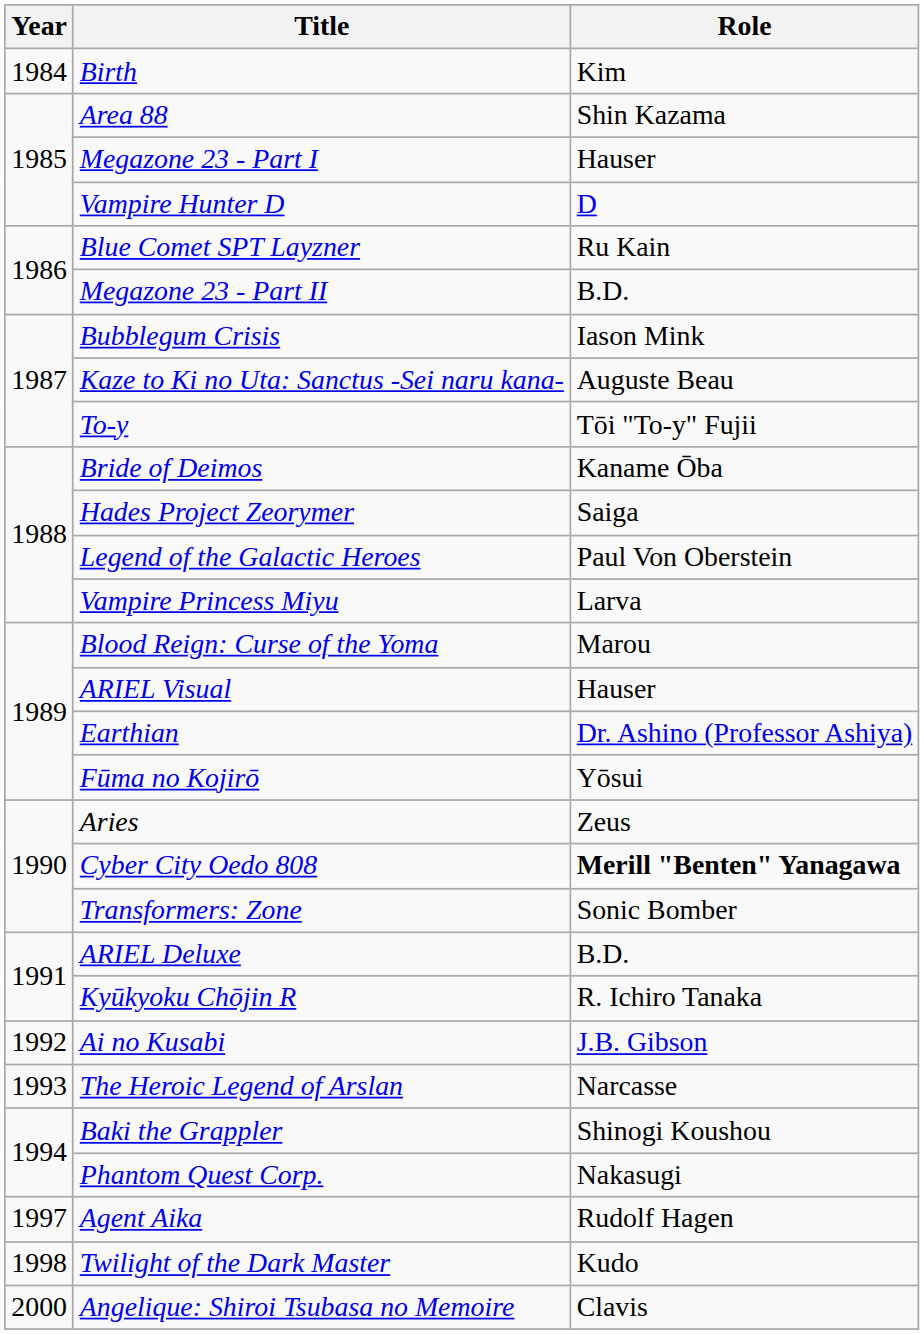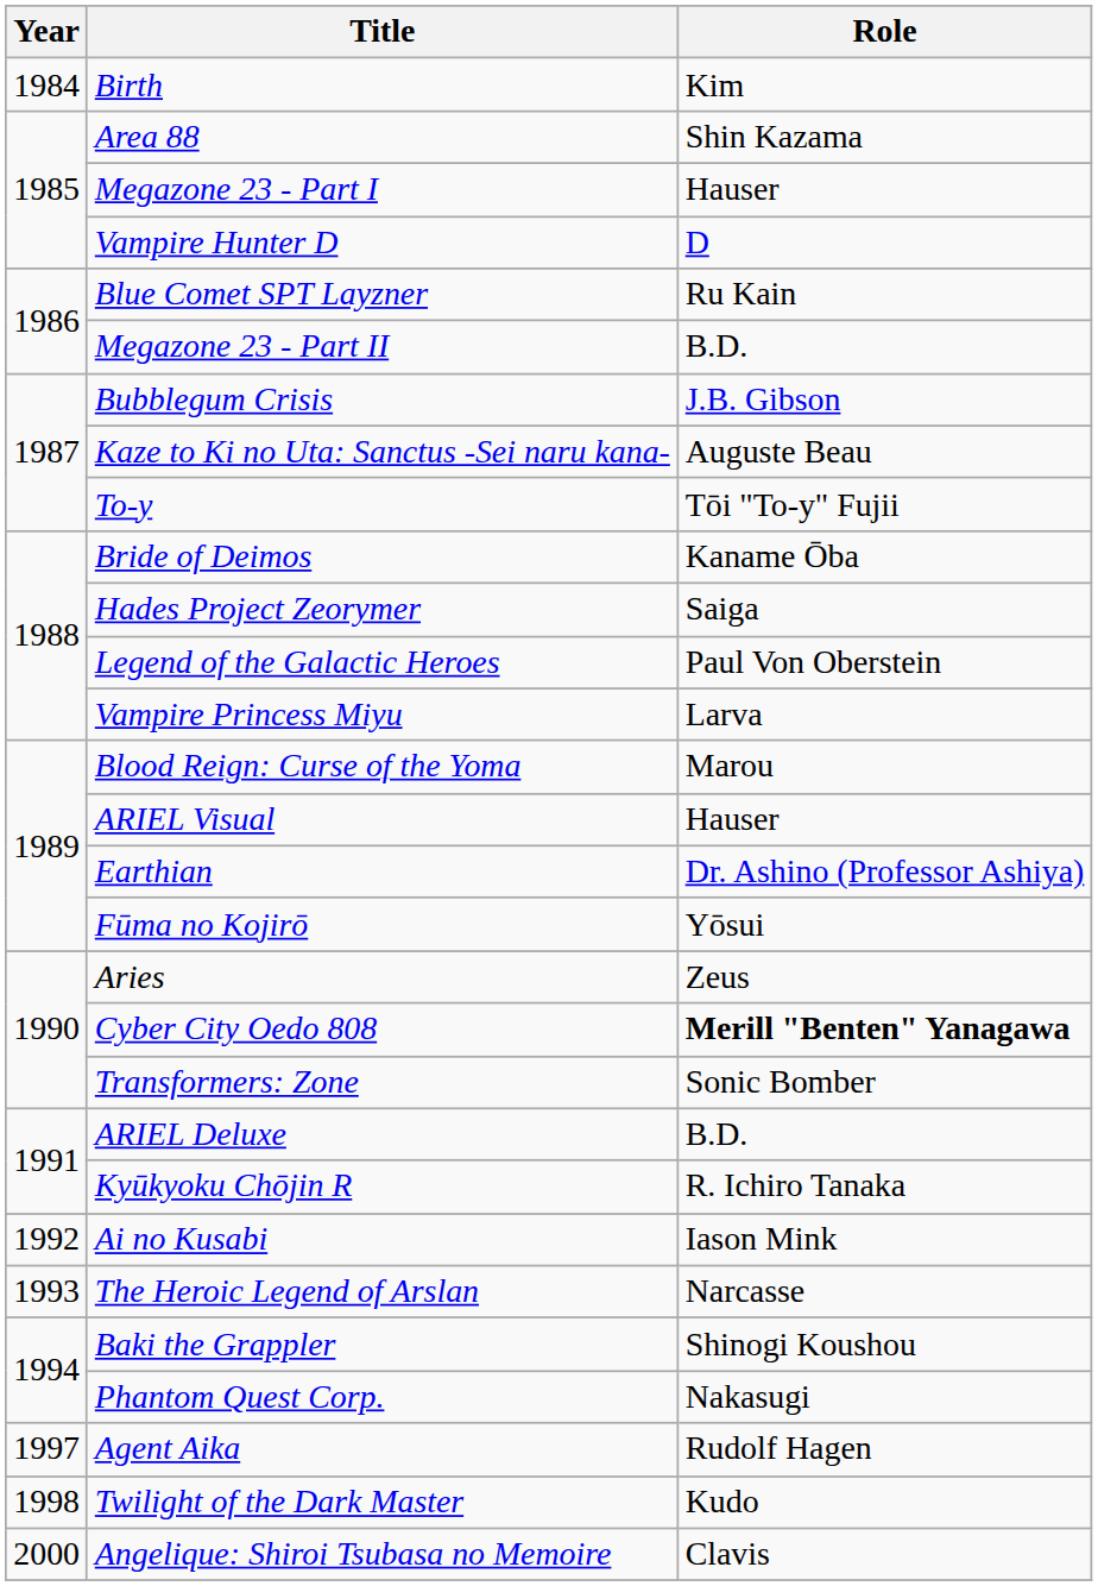 <table class="wikitable sortable">
 <tr>
 <th>Year</th>
 <th>Title</th>
 <th>Role</th>
 </tr>
 <tr>
 <td>1984</td>
 <td><a href='#'><em>Birth</em></a></td>
 <td>Kim</td>
 </tr>
 <tr>
 <td rowspan="3">1985</td>
 <td><em><a href='#'>Area 88</a></em></td>
 <td>Shin Kazama</td>
 </tr>
 <tr>
 <td><a href='#'><em>Megazone 23 - Part I</em></a></td>
 <td>Hauser</td>
 </tr>
 <tr>
 <td><a href='#'><em>Vampire Hunter D</em></a></td>
 <td><a href='#'>D</a></td>
 </tr>
 <tr>
 <td rowspan="2">1986</td>
 <td><em><a href='#'>Blue Comet SPT Layzner</a></em></td>
 <td>Ru Kain</td>
 </tr>
 <tr>
 <td><a href='#'><em>Megazone 23 - Part II</em></a></td>
 <td>B.D.</td>
 </tr>
 <tr>
 <td rowspan="3">1987</td>
 <td><em><a href='#'>Bubblegum Crisis</a></em></td>
-<td>Iason Mink</td>
+<td><a href='#'>J.B. Gibson</a></td>
 </tr>
 <tr>
 <td><a href='#'><em>Kaze to Ki no Uta: Sanctus -Sei naru kana-</em></a></td>
 <td>Auguste Beau</td>
 </tr>
 <tr>
 <td><em><a href='#'>To-y</a></em></td>
 <td>Tōi "To-y" Fujii</td>
 </tr>
 <tr>
 <td rowspan="4">1988</td>
 <td><em><a href='#'>Bride of Deimos</a></em></td>
 <td>Kaname Ōba</td>
 </tr>
 <tr>
 <td><em><a href='#'>Hades Project Zeorymer</a></em></td>
 <td>Saiga</td>
 </tr>
 <tr>
 <td><em><a href='#'>Legend of the Galactic Heroes</a></em></td>
 <td>Paul Von Oberstein</td>
 </tr>
 <tr>
 <td><em><a href='#'>Vampire Princess Miyu</a></em></td>
 <td>Larva</td>
 </tr>
 <tr>
 <td rowspan="4">1989</td>
 <td><em><a href='#'>Blood Reign: Curse of the Yoma</a></em></td>
 <td>Marou</td>
 </tr>
 <tr>
 <td><a href='#'><em>ARIEL Visual</em></a></td>
 <td>Hauser</td>
 </tr>
 <tr>
 <td><em><a href='#'>Earthian</a></em></td>
 <td><a href='#'>Dr. Ashino (Professor Ashiya)</a></td>
 </tr>
 <tr>
 <td><em><a href='#'>Fūma no Kojirō</a></em></td>
 <td>Yōsui</td>
 </tr>
 <tr>
 <td rowspan="3">1990</td>
 <td><em>Aries</em></td>
 <td>Zeus</td>
 </tr>
 <tr>
 <td><em><a href='#'>Cyber City Oedo 808</a></em></td>
 <td><strong>Merill "Benten" Yanagawa</strong></td>
 </tr>
 <tr>
 <td><em><a href='#'>Transformers: Zone</a></em></td>
 <td>Sonic Bomber</td>
 </tr>
 <tr>
 <td rowspan="2">1991</td>
 <td><a href='#'><em>ARIEL Deluxe</em></a></td>
 <td>B.D.</td>
 </tr>
 <tr>
 <td><em><a href='#'>Kyūkyoku Chōjin R</a></em></td>
 <td>R. Ichiro Tanaka</td>
 </tr>
 <tr>
 <td>1992</td>
 <td><em><a href='#'>Ai no Kusabi</a></em></td>
-<td><a href='#'>J.B. Gibson</a></td>
+<td>Iason Mink</td>
 </tr>
 <tr>
 <td>1993</td>
 <td><em><a href='#'>The Heroic Legend of Arslan</a></em></td>
 <td>Narcasse</td>
 </tr>
 <tr>
 <td rowspan="2">1994</td>
 <td><em><a href='#'>Baki the Grappler</a></em></td>
 <td>Shinogi Koushou</td>
 </tr>
 <tr>
 <td><em><a href='#'>Phantom Quest Corp.</a></em></td>
 <td>Nakasugi</td>
 </tr>
 <tr>
 <td>1997</td>
 <td><em><a href='#'>Agent Aika</a></em></td>
 <td>Rudolf Hagen</td>
 </tr>
 <tr>
 <td>1998</td>
 <td><em><a href='#'>Twilight of the Dark Master</a></em></td>
 <td>Kudo</td>
 </tr>
 <tr>
 <td>2000</td>
 <td><a href='#'><em>Angelique: Shiroi Tsubasa no Memoire</em></a></td>
 <td>Clavis</td>
 </tr>
 </table>
